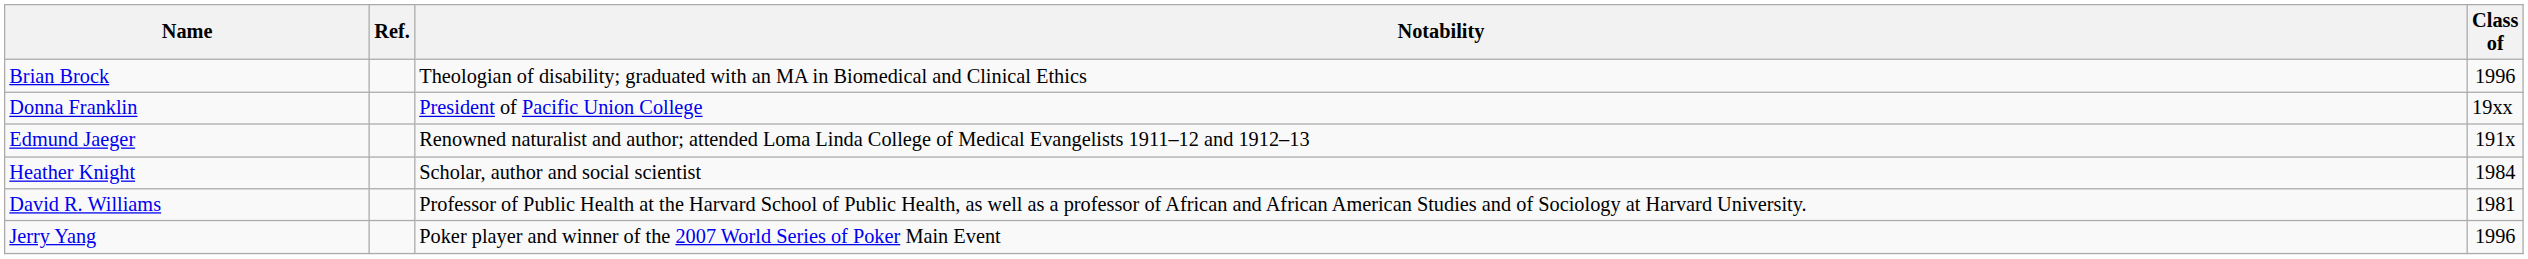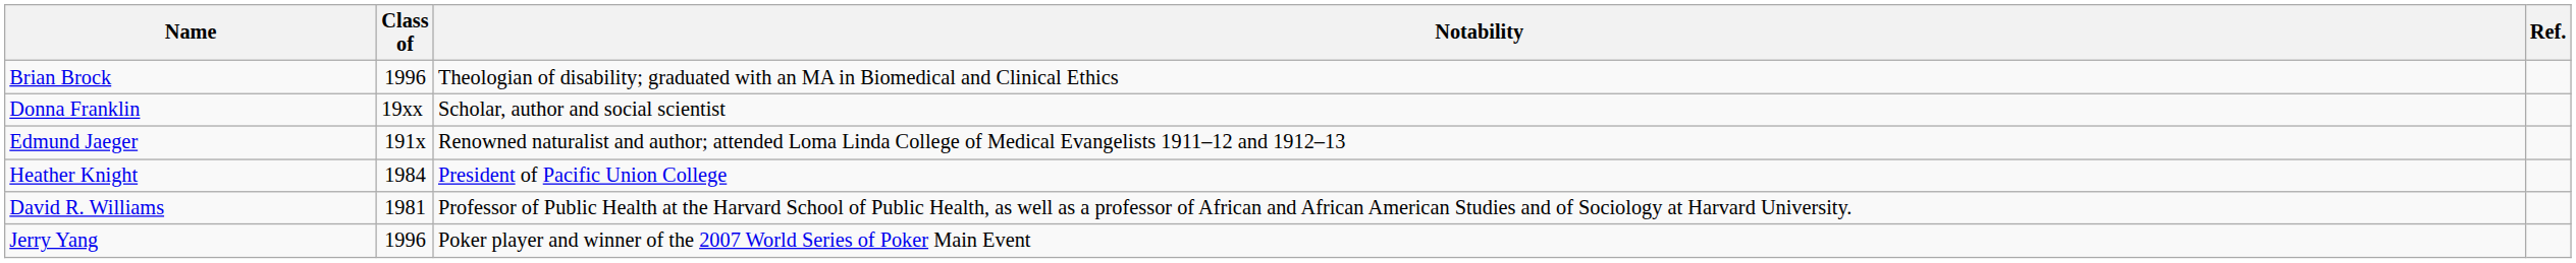 <table class="wikitable sortable" style="width:100%">
 <tr>
 <th width="15%">Name</th>
+<th width="*">Class of</th>
+<th width="85%">Notability</th>
 <th width="*">Ref.</th>
-<th width="85%">Notability</th>
-<th width="*">Class of</th>
 </tr>
 <tr valign="top">
 <td><a href='#'>Brian Brock</a></td>
+<td align="center">1996</td>
+<td>Theologian of disability; graduated with an MA in Biomedical and Clinical Ethics</td>
 <td></td>
-<td>Theologian of disability; graduated with an MA in Biomedical and Clinical Ethics</td>
-<td align="center">1996</td>
 </tr>
 <tr valign="top">
 <td><a href='#'>Donna Franklin</a></td>
+<td>19xx</td>
+<td>Scholar, author and social scientist</td>
 <td></td>
-<td><a href='#'>President</a> of <a href='#'>Pacific Union College</a></td>
-<td>19xx</td>
 </tr>
 <tr valign="top">
 <td><a href='#'>Edmund Jaeger</a></td>
+<td align="center">191x</td>
+<td>Renowned naturalist and author; attended Loma Linda College of Medical Evangelists 1911–12 and 1912–13</td>
 <td></td>
-<td>Renowned naturalist and author; attended Loma Linda College of Medical Evangelists 1911–12 and 1912–13</td>
-<td align="center">191x</td>
 </tr>
 <tr valign="top">
 <td><a href='#'>Heather Knight</a></td>
+<td align="center">1984</td>
+<td><a href='#'>President</a> of <a href='#'>Pacific Union College</a></td>
 <td></td>
-<td>Scholar, author and social scientist</td>
-<td align="center">1984</td>
 </tr>
 <tr valign="top">
 <td><a href='#'>David R. Williams</a></td>
+<td align="center">1981</td>
+<td>Professor of Public Health at the Harvard School of Public Health, as well as a professor of African and African American Studies and of Sociology at Harvard University.</td>
 <td></td>
-<td>Professor of Public Health at the Harvard School of Public Health, as well as a professor of African and African American Studies and of Sociology at Harvard University.</td>
-<td align="center">1981</td>
 </tr>
 <tr valign="top">
 <td><a href='#'>Jerry Yang</a></td>
+<td align="center">1996</td>
+<td>Poker player and winner of the <a href='#'>2007 World Series of Poker</a> Main Event</td>
 <td></td>
-<td>Poker player and winner of the <a href='#'>2007 World Series of Poker</a> Main Event</td>
-<td align="center">1996</td>
 </tr>
 </table>
